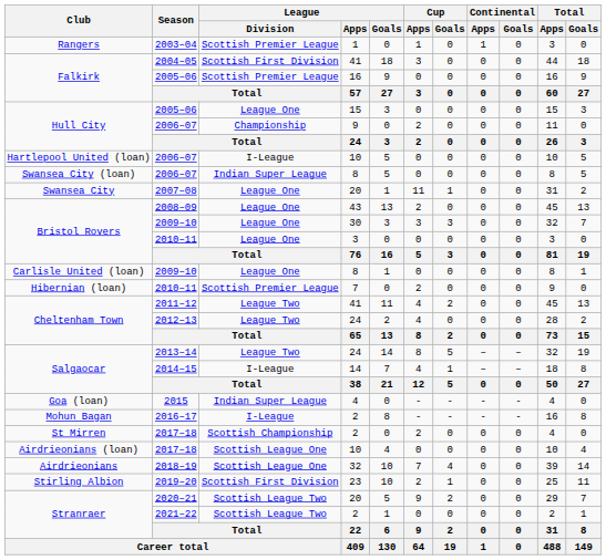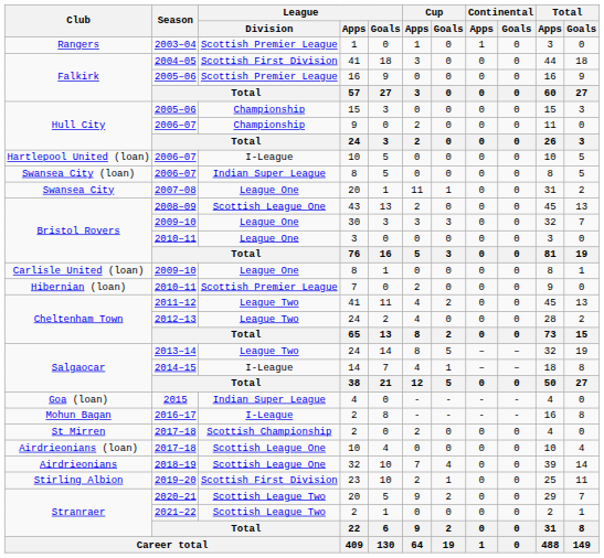 <table class="wikitable" style="text-align: center;">
 <tr>
 <th rowspan="2">Club</th>
 <th rowspan="2">Season</th>
 <th colspan="3">League</th>
 <th colspan="2">Cup</th>
 <th colspan="2">Continental</th>
 <th colspan="2">Total</th>
 </tr>
 <tr>
 <th>Division</th>
 <th>Apps</th>
 <th>Goals</th>
 <th>Apps</th>
 <th>Goals</th>
 <th>Apps</th>
 <th>Goals</th>
 <th>Apps</th>
 <th>Goals</th>
 </tr>
 <tr>
 <td><a href='#'>Rangers</a></td>
 <td><a href='#'>2003–04</a></td>
 <td><a href='#'>Scottish Premier League</a></td>
 <td>1</td>
 <td>0</td>
 <td>1</td>
 <td>0</td>
 <td>1</td>
 <td>0</td>
 <td>3</td>
 <td>0</td>
 </tr>
 <tr>
 <td rowspan="3"><a href='#'>Falkirk</a></td>
 <td><a href='#'>2004–05</a></td>
 <td><a href='#'>Scottish First Division</a></td>
 <td>41</td>
 <td>18</td>
 <td>3</td>
 <td>0</td>
 <td>0</td>
 <td>0</td>
 <td>44</td>
 <td>18</td>
 </tr>
 <tr>
 <td><a href='#'>2005–06</a></td>
 <td><a href='#'>Scottish Premier League</a></td>
 <td>16</td>
 <td>9</td>
 <td>0</td>
 <td>0</td>
 <td>0</td>
 <td>0</td>
 <td>16</td>
 <td>9</td>
 </tr>
 <tr>
 <th colspan="2">Total</th>
 <th>57</th>
 <th>27</th>
 <th>3</th>
 <th>0</th>
 <th>0</th>
 <th>0</th>
 <th>60</th>
 <th>27</th>
 </tr>
 <tr>
 <td rowspan="3"><a href='#'>Hull City</a></td>
 <td><a href='#'>2005–06</a></td>
-<td><a href='#'>League One</a></td>
+<td><a href='#'>Championship</a></td>
 <td>15</td>
 <td>3</td>
 <td>0</td>
 <td>0</td>
 <td>0</td>
 <td>0</td>
 <td>15</td>
 <td>3</td>
 </tr>
 <tr>
 <td><a href='#'>2006–07</a></td>
 <td><a href='#'>Championship</a></td>
 <td>9</td>
 <td>0</td>
 <td>2</td>
 <td>0</td>
 <td>0</td>
 <td>0</td>
 <td>11</td>
 <td>0</td>
 </tr>
 <tr>
 <th colspan="2">Total</th>
 <th>24</th>
 <th>3</th>
 <th>2</th>
 <th>0</th>
 <th>0</th>
 <th>0</th>
 <th>26</th>
 <th>3</th>
 </tr>
 <tr>
 <td><a href='#'>Hartlepool United</a>  (loan)</td>
 <td><a href='#'>2006–07</a></td>
 <td>I-League</td>
 <td>10</td>
 <td>5</td>
 <td>0</td>
 <td>0</td>
 <td>0</td>
 <td>0</td>
 <td>10</td>
 <td>5</td>
 </tr>
 <tr>
 <td><a href='#'>Swansea City</a>  (loan)</td>
 <td><a href='#'>2006–07</a></td>
 <td><a href='#'>Indian Super League</a></td>
 <td>8</td>
 <td>5</td>
 <td>0</td>
 <td>0</td>
 <td>0</td>
 <td>0</td>
 <td>8</td>
 <td>5</td>
 </tr>
 <tr>
 <td><a href='#'>Swansea City</a></td>
 <td><a href='#'>2007–08</a></td>
 <td><a href='#'>League One</a></td>
 <td>20</td>
 <td>1</td>
 <td>11</td>
 <td>1</td>
 <td>0</td>
 <td>0</td>
 <td>31</td>
 <td>2</td>
 </tr>
 <tr>
 <td rowspan="4"><a href='#'>Bristol Rovers</a></td>
 <td><a href='#'>2008–09</a></td>
-<td><a href='#'>League One</a></td>
+<td><a href='#'>Scottish League One</a></td>
 <td>43</td>
 <td>13</td>
 <td>2</td>
 <td>0</td>
 <td>0</td>
 <td>0</td>
 <td>45</td>
 <td>13</td>
 </tr>
 <tr>
 <td><a href='#'>2009–10</a></td>
 <td><a href='#'>League One</a></td>
 <td>30</td>
 <td>3</td>
 <td>3</td>
 <td>3</td>
 <td>0</td>
 <td>0</td>
 <td>32</td>
 <td>7</td>
 </tr>
 <tr>
 <td><a href='#'>2010–11</a></td>
 <td><a href='#'>League One</a></td>
 <td>3</td>
 <td>0</td>
 <td>0</td>
 <td>0</td>
 <td>0</td>
 <td>0</td>
 <td>3</td>
 <td>0</td>
 </tr>
 <tr>
 <th colspan="2">Total</th>
 <th>76</th>
 <th>16</th>
 <th>5</th>
 <th>3</th>
 <th>0</th>
 <th>0</th>
 <th>81</th>
 <th>19</th>
 </tr>
 <tr>
 <td><a href='#'>Carlisle United</a> (loan)</td>
 <td><a href='#'>2009–10</a></td>
 <td><a href='#'>League One</a></td>
 <td>8</td>
 <td>1</td>
 <td>0</td>
 <td>0</td>
 <td>0</td>
 <td>0</td>
 <td>8</td>
 <td>1</td>
 </tr>
 <tr>
 <td><a href='#'>Hibernian</a> (loan)</td>
 <td><a href='#'>2010–11</a></td>
 <td><a href='#'>Scottish Premier League</a></td>
 <td>7</td>
 <td>0</td>
 <td>2</td>
 <td>0</td>
 <td>0</td>
 <td>0</td>
 <td>9</td>
 <td>0</td>
 </tr>
 <tr>
 <td rowspan="3"><a href='#'>Cheltenham Town</a></td>
 <td><a href='#'>2011–12</a></td>
 <td><a href='#'>League Two</a></td>
 <td>41</td>
 <td>11</td>
 <td>4</td>
 <td>2</td>
 <td>0</td>
 <td>0</td>
 <td>45</td>
 <td>13</td>
 </tr>
 <tr>
 <td><a href='#'>2012–13</a></td>
 <td><a href='#'>League Two</a></td>
 <td>24</td>
 <td>2</td>
 <td>4</td>
 <td>0</td>
 <td>0</td>
 <td>0</td>
 <td>28</td>
 <td>2</td>
 </tr>
 <tr>
 <th colspan="2">Total</th>
 <th>65</th>
 <th>13</th>
 <th>8</th>
 <th>2</th>
 <th>0</th>
 <th>0</th>
 <th>73</th>
 <th>15</th>
 </tr>
 <tr>
 <td rowspan="3"><a href='#'>Salgaocar</a></td>
 <td><a href='#'>2013–14</a></td>
 <td><a href='#'>League Two</a></td>
 <td>24</td>
 <td>14</td>
 <td>8</td>
 <td>5</td>
 <td>–</td>
 <td>–</td>
 <td>32</td>
 <td>19</td>
 </tr>
 <tr>
 <td><a href='#'>2014–15</a></td>
 <td>I-League</td>
 <td>14</td>
 <td>7</td>
 <td>4</td>
 <td>1</td>
 <td>–</td>
 <td>–</td>
 <td>18</td>
 <td>8</td>
 </tr>
 <tr>
 <th colspan="2">Total</th>
 <th>38</th>
 <th>21</th>
 <th>12</th>
 <th>5</th>
 <th>0</th>
 <th>0</th>
 <th>50</th>
 <th>27</th>
 </tr>
 <tr>
 <td><a href='#'>Goa</a> (loan)</td>
 <td><a href='#'>2015</a></td>
 <td><a href='#'>Indian Super League</a></td>
 <td>4</td>
 <td>0</td>
 <td>-</td>
 <td>-</td>
 <td>-</td>
 <td>-</td>
 <td>4</td>
 <td>0</td>
 </tr>
 <tr>
 <td><a href='#'>Mohun Bagan</a></td>
 <td><a href='#'>2016–17</a></td>
 <td><a href='#'>I-League</a></td>
 <td>2</td>
 <td>8</td>
 <td>-</td>
 <td>-</td>
 <td>-</td>
 <td>-</td>
 <td>16</td>
 <td>8</td>
 </tr>
 <tr>
 <td><a href='#'>St Mirren</a></td>
 <td><a href='#'>2017–18</a></td>
 <td><a href='#'>Scottish Championship</a></td>
 <td>2</td>
 <td>0</td>
 <td>2</td>
 <td>0</td>
 <td>0</td>
 <td>0</td>
 <td>4</td>
 <td>0</td>
 </tr>
 <tr>
 <td><a href='#'>Airdrieonians</a> (loan)</td>
 <td><a href='#'>2017–18</a></td>
 <td><a href='#'>Scottish League One</a></td>
 <td>10</td>
 <td>4</td>
 <td>0</td>
 <td>0</td>
 <td>0</td>
 <td>0</td>
 <td>10</td>
 <td>4</td>
 </tr>
 <tr>
 <td><a href='#'>Airdrieonians</a></td>
 <td><a href='#'>2018–19</a></td>
 <td><a href='#'>Scottish League One</a></td>
 <td>32</td>
 <td>10</td>
 <td>7</td>
 <td>4</td>
 <td>0</td>
 <td>0</td>
 <td>39</td>
 <td>14</td>
 </tr>
 <tr>
 <td><a href='#'>Stirling Albion</a></td>
 <td><a href='#'>2019–20</a></td>
 <td><a href='#'>Scottish First Division</a></td>
 <td>23</td>
 <td>10</td>
 <td>2</td>
 <td>1</td>
 <td>0</td>
 <td>0</td>
 <td>25</td>
 <td>11</td>
 </tr>
 <tr>
 <td rowspan="3"><a href='#'>Stranraer</a></td>
 <td><a href='#'>2020–21</a></td>
 <td><a href='#'>Scottish League Two</a></td>
 <td>20</td>
 <td>5</td>
 <td>9</td>
 <td>2</td>
 <td>0</td>
 <td>0</td>
 <td>29</td>
 <td>7</td>
 </tr>
 <tr>
 <td><a href='#'>2021–22</a></td>
 <td><a href='#'>Scottish League Two</a></td>
 <td>2</td>
 <td>1</td>
 <td>0</td>
 <td>0</td>
 <td>0</td>
 <td>0</td>
 <td>2</td>
 <td>1</td>
 </tr>
 <tr>
 <th colspan="2">Total</th>
 <th>22</th>
 <th>6</th>
 <th>9</th>
 <th>2</th>
 <th>0</th>
 <th>0</th>
 <th>31</th>
 <th>8</th>
 </tr>
 <tr>
 <th colspan="3">Career total</th>
 <th>409</th>
 <th>130</th>
 <th>64</th>
 <th>19</th>
 <th>1</th>
 <th>0</th>
 <th>488</th>
 <th>149</th>
 </tr>
 </table>
